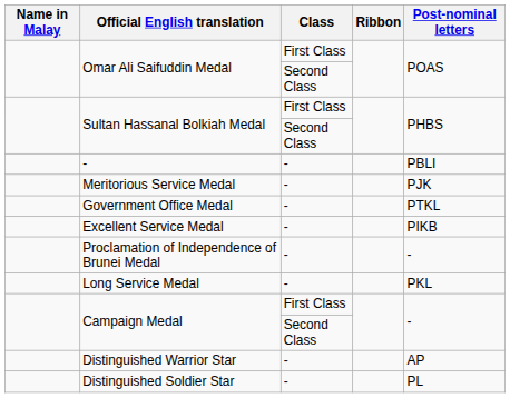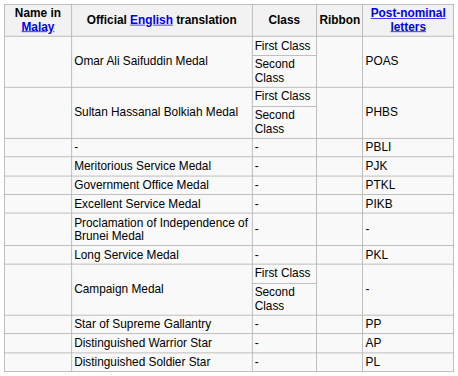 <table class="wikitable">
 <tr>
 <th>Name in <a href='#'>Malay</a></th>
 <th>Official <a href='#'>English</a> translation</th>
 <th>Class</th>
 <th>Ribbon</th>
 <th><a href='#'>Post-nominal letters</a></th>
 </tr>
 <tr>
 <td rowspan="2"></td>
 <td rowspan="2">Omar Ali Saifuddin Medal</td>
 <td>First Class</td>
 <td rowspan="2"></td>
 <td rowspan="2">POAS</td>
 </tr>
 <tr>
 <td>Second Class</td>
 </tr>
 <tr>
 <td rowspan="2"></td>
 <td rowspan="2">Sultan Hassanal Bolkiah Medal</td>
 <td>First Class</td>
 <td rowspan="2"></td>
 <td rowspan="2">PHBS</td>
 </tr>
 <tr>
 <td>Second Class</td>
 </tr>
 <tr>
 <td></td>
 <td>-</td>
 <td>-</td>
 <td></td>
 <td>PBLI</td>
 </tr>
 <tr>
 <td></td>
 <td>Meritorious Service Medal</td>
 <td>-</td>
 <td></td>
 <td>PJK</td>
 </tr>
 <tr>
 <td></td>
 <td>Government Office Medal</td>
 <td>-</td>
 <td></td>
 <td>PTKL</td>
 </tr>
 <tr>
 <td></td>
 <td>Excellent Service Medal</td>
 <td>-</td>
 <td></td>
 <td>PIKB</td>
 </tr>
 <tr>
 <td></td>
 <td>Proclamation of Independence of Brunei Medal</td>
 <td>-</td>
 <td></td>
 <td>-</td>
 </tr>
 <tr>
 <td></td>
 <td>Long Service Medal</td>
 <td>-</td>
 <td></td>
 <td>PKL</td>
 </tr>
 <tr>
 <td rowspan="2"></td>
 <td rowspan="2">Campaign Medal</td>
 <td>First Class</td>
 <td rowspan="2"></td>
 <td rowspan="2">-</td>
 </tr>
 <tr>
 <td>Second Class</td>
 </tr>
 <tr>
 <td></td>
+<td>Star of Supreme Gallantry</td>
+<td>-</td>
+<td></td>
+<td>PP</td>
+</tr>
+<tr>
+<td></td>
 <td>Distinguished Warrior Star</td>
 <td>-</td>
 <td></td>
 <td>AP</td>
 </tr>
 <tr>
 <td></td>
 <td>Distinguished Soldier Star</td>
 <td>-</td>
 <td></td>
 <td>PL</td>
 </tr>
 </table>
